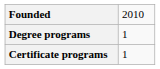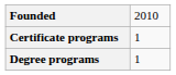 <table align="right" class="wikitable">
 <tr>
 <th style="text-align: left; padding: 5px 15px 5px 5px">Founded</th>
 <td style="text-align: left; padding: 5px 15px 5px 5px">2010</td>
 </tr>
 <tr>
+<th style="text-align: left; padding: 5px 15px 5px 5px">Certificate programs</th>
+<td style="text-align: left; padding: 5px 15px 5px 5px">1</td>
+</tr>
+<tr>
 <th style="text-align: left; padding: 5px 15px 5px 5px">Degree programs</th>
 <td style="text-align: left; padding: 5px 15px 5px 5px">1</td>
 </tr>
-<tr>
-<th style="text-align: left; padding: 5px 15px 5px 5px">Certificate programs</th>
-<td style="text-align: left; padding: 5px 15px 5px 5px">1</td>
-</tr>
 </table>
